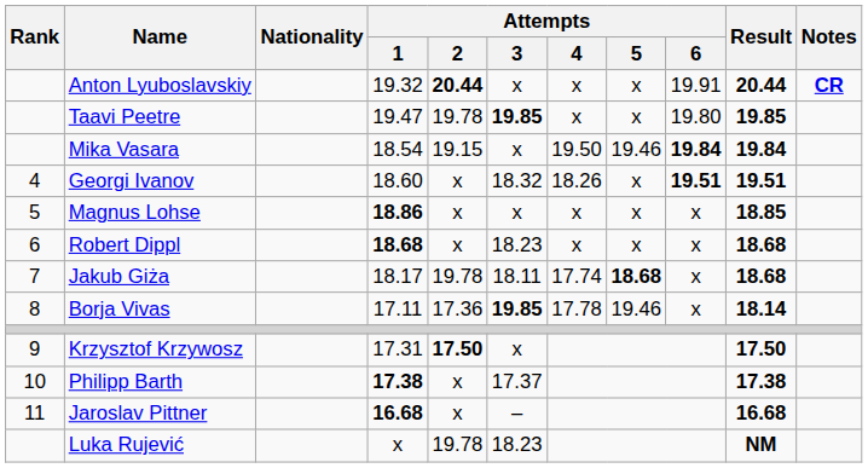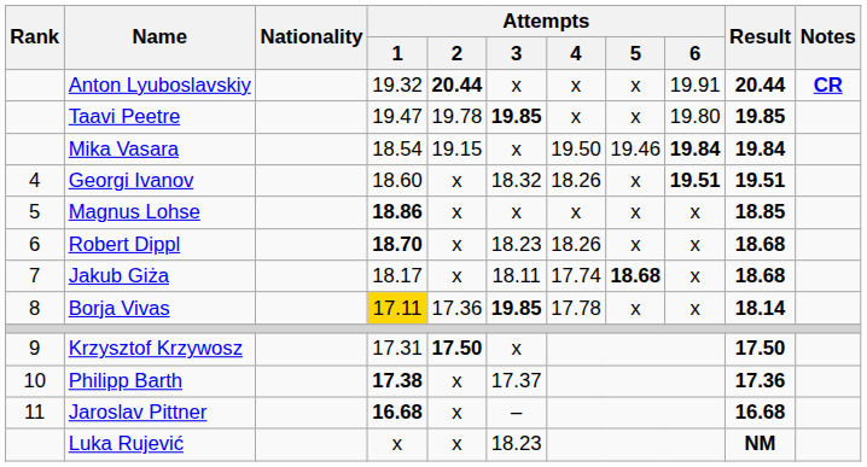 <table class="wikitable sortable" style="text-align:center">
 <tr>
 <th rowspan=2>Rank</th>
 <th rowspan=2>Name</th>
 <th rowspan=2>Nationality</th>
 <th colspan=6>Attempts</th>
 <th rowspan=2>Result</th>
 <th rowspan=2>Notes</th>
 </tr>
 <tr>
 <th>1</th>
 <th>2</th>
 <th>3</th>
 <th>4</th>
 <th>5</th>
 <th>6</th>
 </tr>
 <tr>
 <td></td>
 <td align=left><a href='#'>Anton Lyuboslavskiy</a></td>
 <td align=left></td>
 <td>19.32</td>
 <td><strong>20.44</strong></td>
 <td>x</td>
 <td>x</td>
 <td>x</td>
 <td>19.91</td>
 <td><strong>20.44</strong></td>
 <td><strong><a href='#'>CR</a></strong></td>
 </tr>
 <tr>
 <td></td>
 <td align=left><a href='#'>Taavi Peetre</a></td>
 <td align=left></td>
 <td>19.47</td>
 <td>19.78</td>
 <td><strong>19.85</strong></td>
 <td>x</td>
 <td>x</td>
 <td>19.80</td>
 <td><strong>19.85</strong></td>
 <td></td>
 </tr>
 <tr>
 <td></td>
 <td align=left><a href='#'>Mika Vasara</a></td>
 <td align=left></td>
 <td>18.54</td>
 <td>19.15</td>
 <td>x</td>
 <td>19.50</td>
 <td>19.46</td>
 <td><strong>19.84</strong></td>
 <td><strong>19.84</strong></td>
 <td></td>
 </tr>
 <tr>
 <td>4</td>
 <td align=left><a href='#'>Georgi Ivanov</a></td>
 <td align=left></td>
 <td>18.60</td>
 <td>x</td>
 <td>18.32</td>
 <td>18.26</td>
 <td>x</td>
 <td><strong>19.51</strong></td>
 <td><strong>19.51</strong></td>
 <td></td>
 </tr>
 <tr>
 <td>5</td>
 <td align=left><a href='#'>Magnus Lohse</a></td>
 <td align=left></td>
 <td><strong>18.86</strong></td>
 <td>x</td>
 <td>x</td>
 <td>x</td>
 <td>x</td>
 <td>x</td>
 <td><strong>18.85</strong></td>
 <td></td>
 </tr>
 <tr>
 <td>6</td>
 <td align=left><a href='#'>Robert Dippl</a></td>
 <td align=left></td>
-<td><strong>18.68</strong></td>
+<td><strong>18.70</strong></td>
 <td>x</td>
 <td>18.23</td>
-<td>x</td>
+<td>18.26</td>
 <td>x</td>
 <td>x</td>
 <td><strong>18.68</strong></td>
 <td></td>
 </tr>
 <tr>
 <td>7</td>
 <td align=left><a href='#'>Jakub Giża</a></td>
 <td align=left></td>
 <td>18.17</td>
-<td>19.78</td>
+<td>x</td>
 <td>18.11</td>
 <td>17.74</td>
 <td><strong>18.68</strong></td>
 <td>x</td>
 <td><strong>18.68</strong></td>
 <td></td>
 </tr>
 <tr>
 <td>8</td>
 <td align=left><a href='#'>Borja Vivas</a></td>
 <td align=left></td>
-<td>17.11</td>
+<td style="background: gold;">17.11</td>
 <td>17.36</td>
 <td><strong>19.85</strong></td>
 <td>17.78</td>
-<td>19.46</td>
+<td>x</td>
 <td>x</td>
 <td><strong>18.14</strong></td>
 <td></td>
 </tr>
 <tr>
 <td colspan=11 bgcolor=lightgray></td>
 </tr>
 <tr>
 <td>9</td>
 <td align=left><a href='#'>Krzysztof Krzywosz</a></td>
 <td align=left></td>
 <td>17.31</td>
 <td><strong>17.50</strong></td>
 <td>x</td>
 <td colspan=3></td>
 <td><strong>17.50</strong></td>
 <td></td>
 </tr>
 <tr>
 <td>10</td>
 <td align=left><a href='#'>Philipp Barth</a></td>
 <td align=left></td>
 <td><strong>17.38</strong></td>
 <td>x</td>
 <td>17.37</td>
 <td colspan=3></td>
-<td><strong>17.38</strong></td>
+<td><strong>17.36</strong></td>
 <td></td>
 </tr>
 <tr>
 <td>11</td>
 <td align=left><a href='#'>Jaroslav Pittner</a></td>
 <td align=left></td>
 <td><strong>16.68</strong></td>
 <td>x</td>
 <td>–</td>
 <td colspan=3></td>
 <td><strong>16.68</strong></td>
 <td></td>
 </tr>
 <tr>
 <td></td>
 <td align=left><a href='#'>Luka Rujević</a></td>
 <td align=left></td>
 <td>x</td>
-<td>19.78</td>
+<td>x</td>
 <td>18.23</td>
 <td colspan=3></td>
 <td><strong>NM</strong></td>
 <td></td>
 </tr>
 </table>
